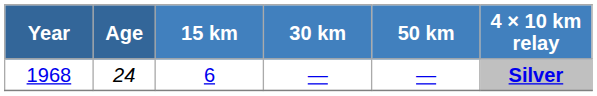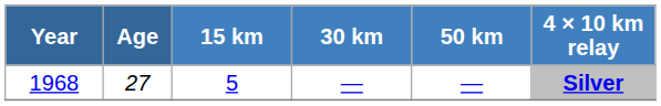 <table class="wikitable" style="font-size:95%; text-align:center; border:grey solid 1px; border-collapse:collapse; background:#ffffff;">
 <tr>
 <th style="background-color:#369; color:white; width:60px;"> Year </th>
 <th style="background-color:#369; color:white; width:40px;"> Age </th>
 <th style="background-color:#4180be; color:white; width:75px;"> 15 km </th>
 <th style="background-color:#4180be; color:white; width:75px;"> 30 km </th>
 <th style="background-color:#4180be; color:white; width:75px;"> 50 km </th>
 <th style="background-color:#4180be; color:white; width:75px;"> 4 × 10 km <br> relay </th>
 </tr>
 <tr>
 <td><a href='#'>1968</a></td>
-<td><em>24</em></td>
-<td><a href='#'>6</a></td>
+<td><em>27</em></td>
+<td><a href='#'>5</a></td>
 <td><a href='#'>—</a></td>
 <td><a href='#'>—</a></td>
 <td style="background:silver;"><a href='#'><strong>Silver</strong></a></td>
 </tr>
 <tr>
 </tr>
 </table>
